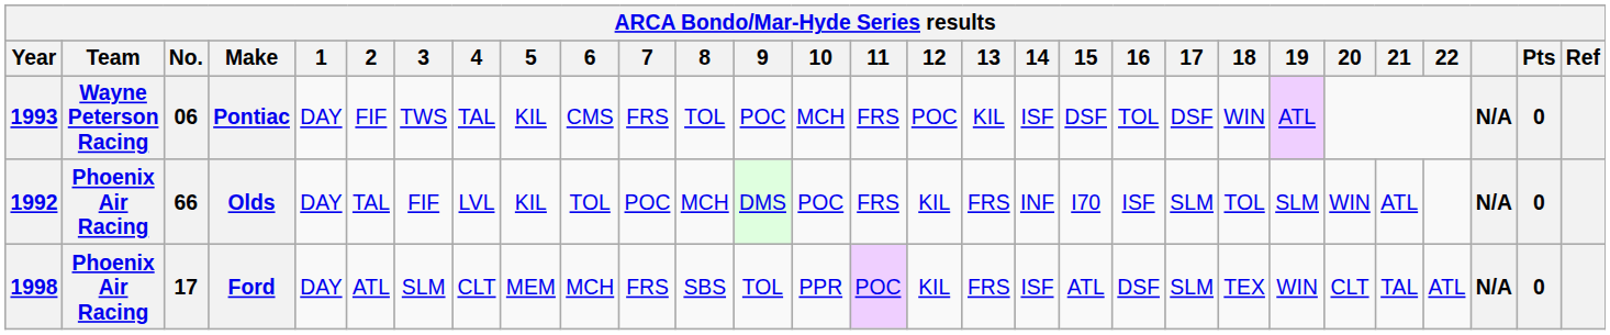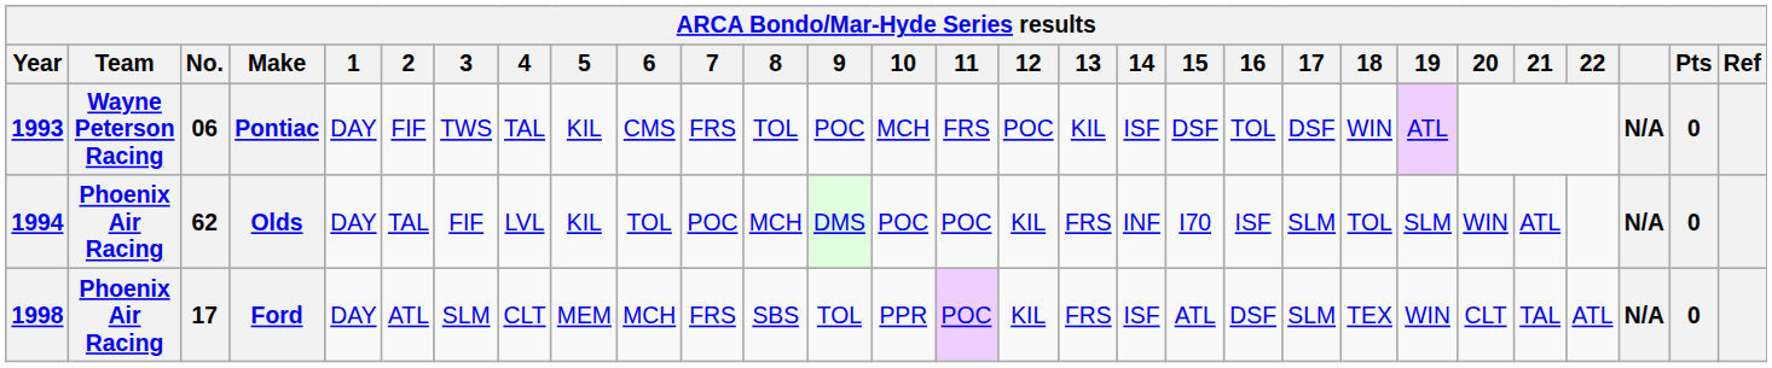 <table class="wikitable" style="text-align:center; font-size:75%">
 <tr>
 <th colspan="34"><a href='#'>ARCA Bondo/Mar-Hyde Series</a> results</th>
 </tr>
 <tr>
 <th>Year</th>
 <th>Team</th>
 <th>No.</th>
 <th>Make</th>
 <th>1</th>
 <th>2</th>
 <th>3</th>
 <th>4</th>
 <th>5</th>
 <th>6</th>
 <th>7</th>
 <th>8</th>
 <th>9</th>
 <th>10</th>
 <th>11</th>
 <th>12</th>
 <th>13</th>
 <th>14</th>
 <th>15</th>
 <th>16</th>
 <th>17</th>
 <th>18</th>
 <th>19</th>
 <th>20</th>
 <th>21</th>
 <th>22</th>
 <th></th>
 <th>Pts</th>
 <th>Ref</th>
 </tr>
 <tr>
 <th><a href='#'>1993</a></th>
 <th><a href='#'>Wayne Peterson Racing</a></th>
 <th>06</th>
 <th><a href='#'>Pontiac</a></th>
 <td><a href='#'>DAY</a></td>
 <td><a href='#'>FIF</a></td>
 <td><a href='#'>TWS</a></td>
 <td><a href='#'>TAL</a></td>
 <td><a href='#'>KIL</a></td>
 <td><a href='#'>CMS</a></td>
 <td><a href='#'>FRS</a></td>
 <td><a href='#'>TOL</a></td>
 <td><a href='#'>POC</a></td>
 <td><a href='#'>MCH</a></td>
 <td><a href='#'>FRS</a></td>
 <td><a href='#'>POC</a></td>
 <td><a href='#'>KIL</a></td>
 <td><a href='#'>ISF</a></td>
 <td><a href='#'>DSF</a></td>
 <td><a href='#'>TOL</a></td>
 <td><a href='#'>DSF</a></td>
 <td><a href='#'>WIN</a></td>
 <td style="background:#EFCFFF;"><a href='#'>ATL</a><br></td>
 <td colspan=3></td>
 <th>N/A</th>
 <th>0</th>
 <th></th>
 </tr>
 <tr>
-<th><a href='#'>1992</a></th>
+<th><a href='#'>1994</a></th>
 <th><a href='#'>Phoenix Air Racing</a></th>
-<th>66</th>
+<th>62</th>
 <th><a href='#'>Olds</a></th>
 <td><a href='#'>DAY</a></td>
 <td><a href='#'>TAL</a></td>
 <td><a href='#'>FIF</a></td>
 <td><a href='#'>LVL</a></td>
 <td><a href='#'>KIL</a></td>
 <td><a href='#'>TOL</a></td>
 <td><a href='#'>POC</a></td>
 <td><a href='#'>MCH</a></td>
 <td style="background:#DFFFDF;"><a href='#'>DMS</a><br></td>
 <td><a href='#'>POC</a></td>
-<td><a href='#'>FRS</a></td>
+<td><a href='#'>POC</a></td>
 <td><a href='#'>KIL</a></td>
 <td><a href='#'>FRS</a></td>
 <td><a href='#'>INF</a></td>
 <td><a href='#'>I70</a></td>
 <td><a href='#'>ISF</a></td>
 <td><a href='#'>SLM</a></td>
 <td><a href='#'>TOL</a></td>
 <td><a href='#'>SLM</a></td>
 <td><a href='#'>WIN</a></td>
 <td><a href='#'>ATL</a></td>
 <td></td>
 <th>N/A</th>
 <th>0</th>
 <th></th>
 </tr>
 <tr>
 <th><a href='#'>1998</a></th>
 <th><a href='#'>Phoenix Air Racing</a></th>
 <th>17</th>
 <th><a href='#'>Ford</a></th>
 <td><a href='#'>DAY</a></td>
 <td><a href='#'>ATL</a></td>
 <td><a href='#'>SLM</a></td>
 <td><a href='#'>CLT</a></td>
 <td><a href='#'>MEM</a></td>
 <td><a href='#'>MCH</a></td>
 <td><a href='#'>FRS</a></td>
 <td><a href='#'>SBS</a></td>
 <td><a href='#'>TOL</a></td>
 <td><a href='#'>PPR</a></td>
 <td style="background:#EFCFFF;"><a href='#'>POC</a><br></td>
 <td><a href='#'>KIL</a></td>
 <td><a href='#'>FRS</a></td>
 <td><a href='#'>ISF</a></td>
 <td><a href='#'>ATL</a></td>
 <td><a href='#'>DSF</a></td>
 <td><a href='#'>SLM</a></td>
 <td><a href='#'>TEX</a></td>
 <td><a href='#'>WIN</a></td>
 <td><a href='#'>CLT</a></td>
 <td><a href='#'>TAL</a></td>
 <td><a href='#'>ATL</a></td>
 <th>N/A</th>
 <th>0</th>
 <th></th>
 </tr>
 </table>
